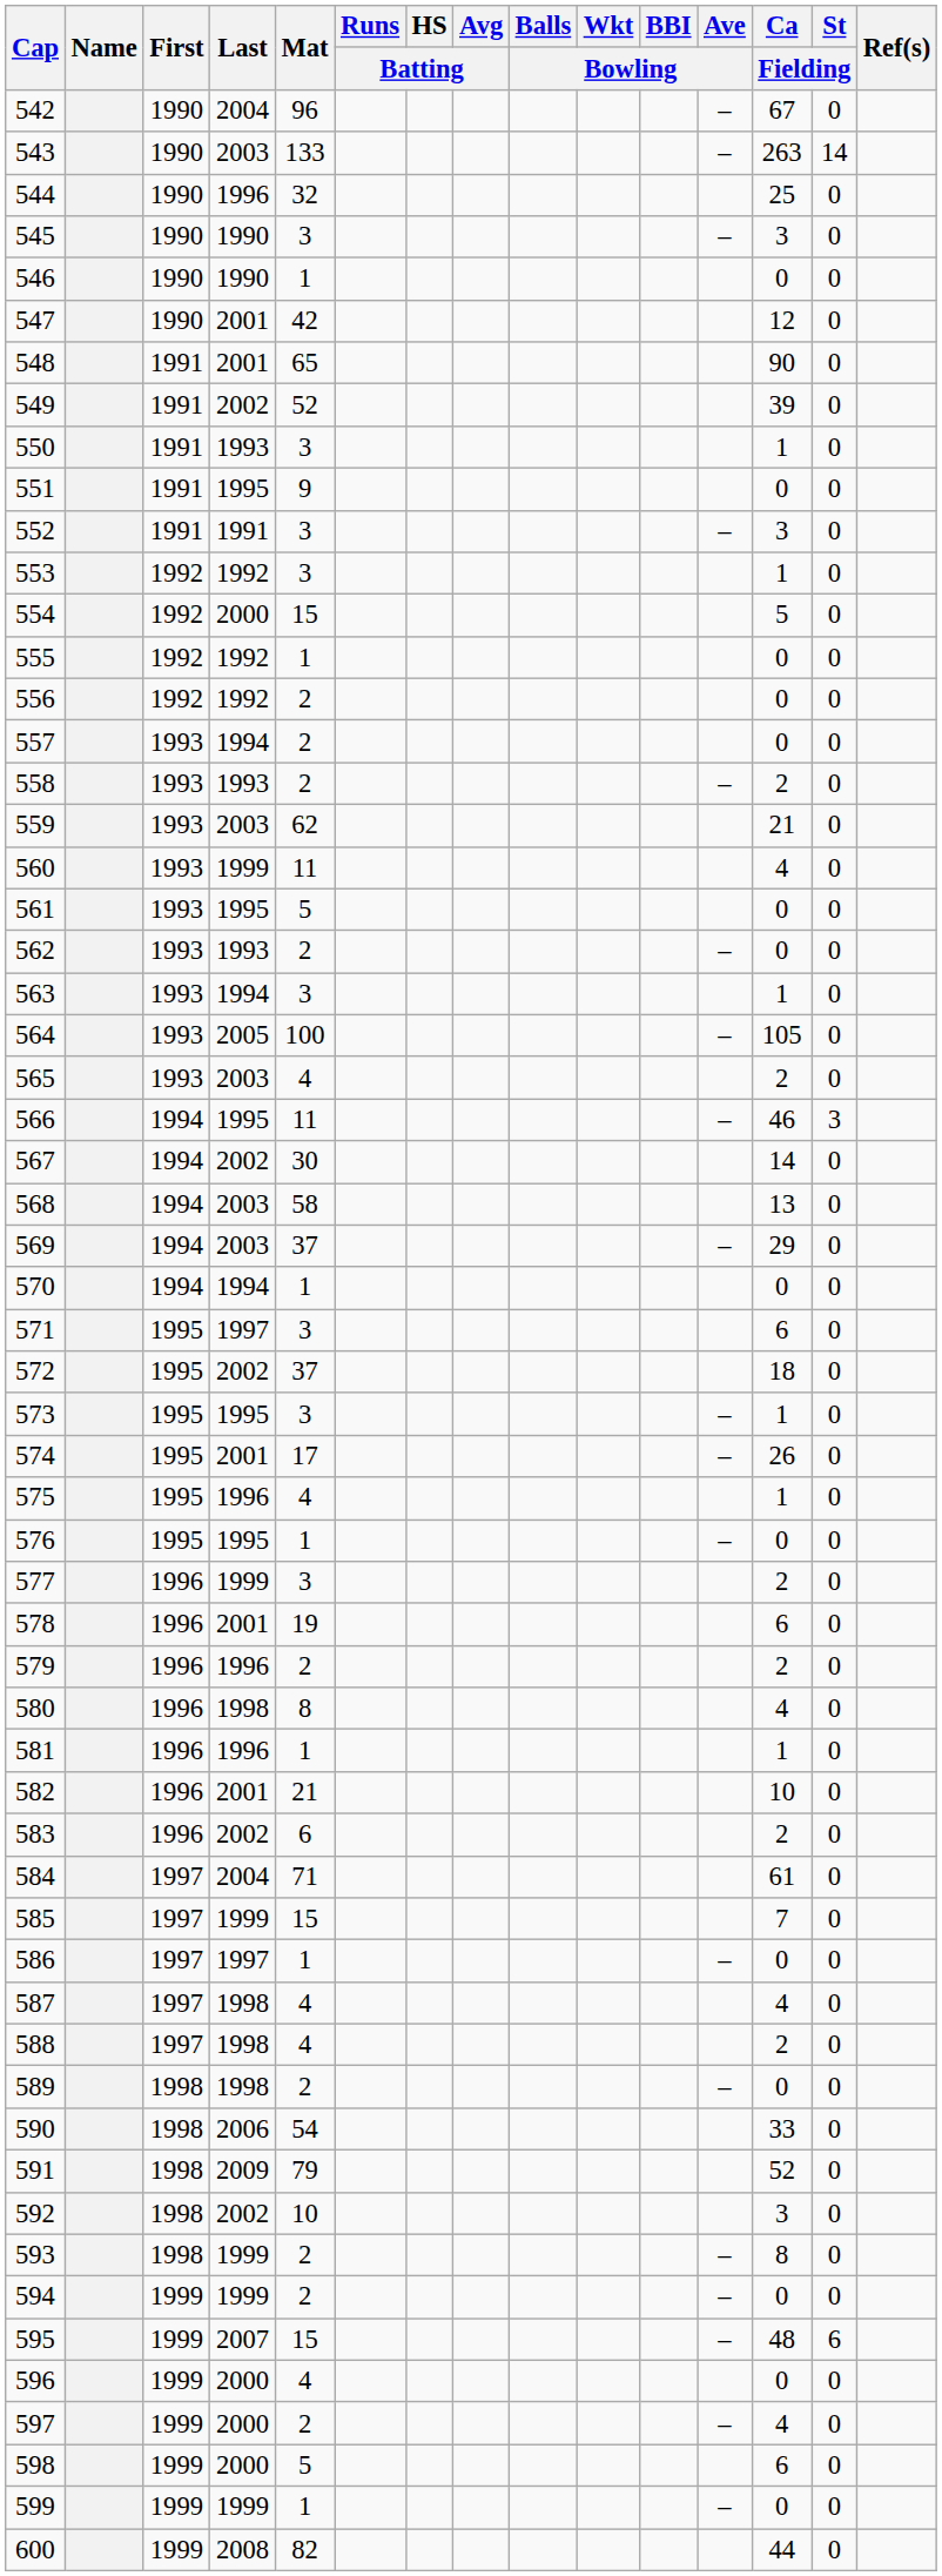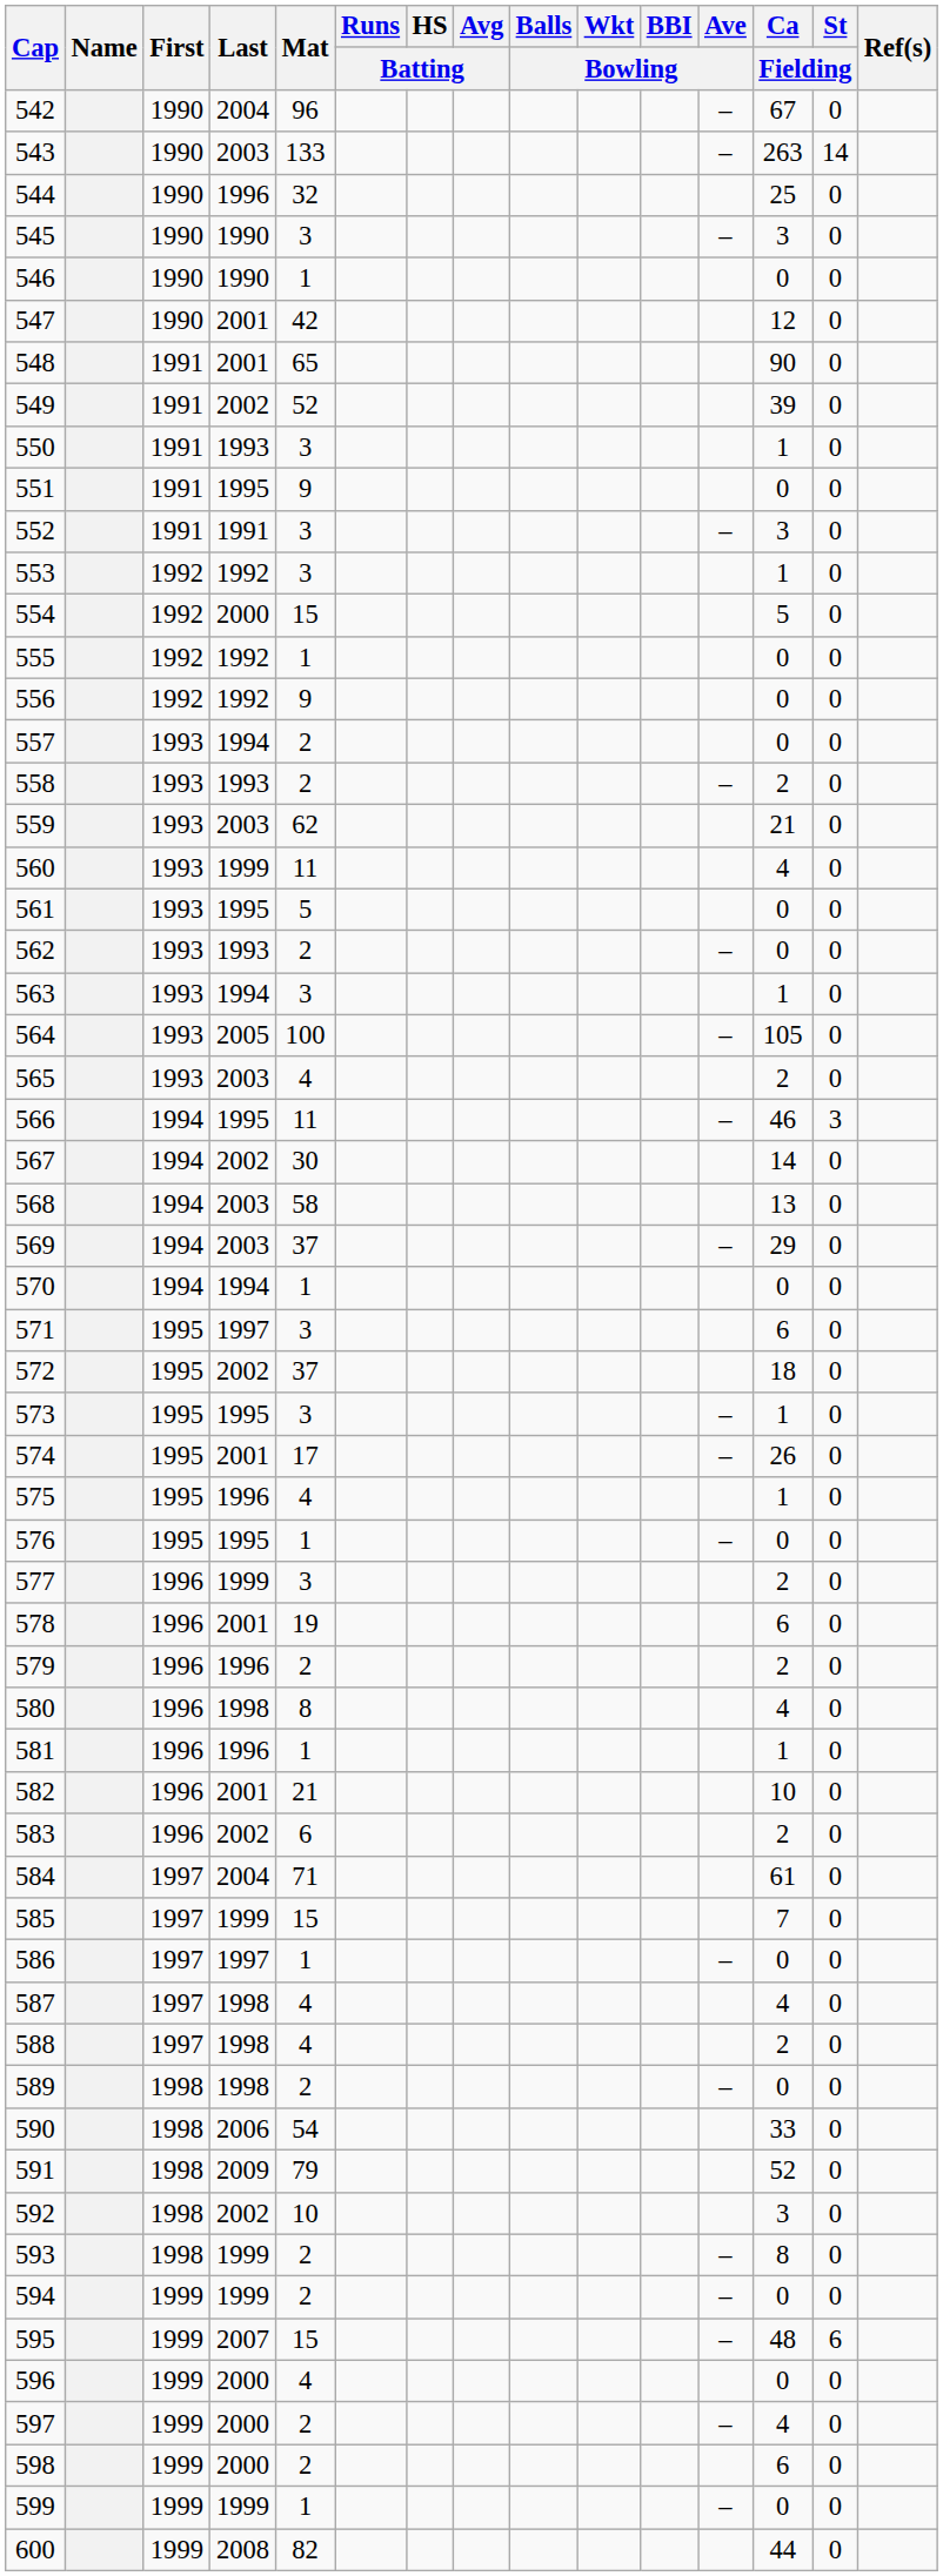 <table class="wikitable sortable plainrowheaders">
 <tr align="center">
 <th scope="col" rowspan="2"><a href='#'>Cap</a></th>
 <th scope="col" rowspan="2">Name</th>
 <th scope="col" rowspan="2">First</th>
 <th scope="col" rowspan="2">Last</th>
 <th scope="col" rowspan="2">Mat</th>
 <th scope="col"><a href='#'>Runs</a></th>
 <th scope="col">HS</th>
 <th scope="col"><a href='#'>Avg</a></th>
 <th scope="col"><a href='#'>Balls</a></th>
 <th scope="col"><a href='#'>Wkt</a></th>
 <th scope="col"><a href='#'>BBI</a></th>
 <th scope="col"><a href='#'>Ave</a></th>
 <th scope="col"><a href='#'>Ca</a></th>
 <th scope="col"><a href='#'>St</a></th>
 <th scope="col" rowspan=2 class="unsortable">Ref(s)</th>
 </tr>
 <tr class="unsortable">
 <th scope="col" colspan=3><a href='#'>Batting</a></th>
 <th scope="col" colspan=4><a href='#'>Bowling</a></th>
 <th scope="col" colspan=2><a href='#'>Fielding</a></th>
 </tr>
 <tr align="center">
 <td>542</td>
 <th scope="row"> </th>
 <td>1990</td>
 <td>2004</td>
 <td>96</td>
 <td></td>
 <td></td>
 <td></td>
 <td></td>
 <td></td>
 <td></td>
 <td>–</td>
 <td>67</td>
 <td>0</td>
 <td></td>
 </tr>
 <tr align="center">
 <td>543</td>
 <th scope="row"> </th>
 <td>1990</td>
 <td>2003</td>
 <td>133</td>
 <td></td>
 <td></td>
 <td></td>
 <td></td>
 <td></td>
 <td></td>
 <td>–</td>
 <td>263</td>
 <td>14</td>
 <td></td>
 </tr>
 <tr align="center">
 <td>544</td>
 <th scope="row"></th>
 <td>1990</td>
 <td>1996</td>
 <td>32</td>
 <td></td>
 <td></td>
 <td></td>
 <td></td>
 <td></td>
 <td></td>
 <td></td>
 <td>25</td>
 <td>0</td>
 <td></td>
 </tr>
 <tr align="center">
 <td>545</td>
 <th scope="row"></th>
 <td>1990</td>
 <td>1990</td>
 <td>3</td>
 <td></td>
 <td></td>
 <td></td>
 <td></td>
 <td></td>
 <td></td>
 <td>–</td>
 <td>3</td>
 <td>0</td>
 <td></td>
 </tr>
 <tr align="center">
 <td>546</td>
 <th scope="row"></th>
 <td>1990</td>
 <td>1990</td>
 <td>1</td>
 <td></td>
 <td></td>
 <td></td>
 <td></td>
 <td></td>
 <td></td>
 <td></td>
 <td>0</td>
 <td>0</td>
 <td></td>
 </tr>
 <tr align="center">
 <td>547</td>
 <th scope="row"></th>
 <td>1990</td>
 <td>2001</td>
 <td>42</td>
 <td></td>
 <td></td>
 <td></td>
 <td></td>
 <td></td>
 <td></td>
 <td></td>
 <td>12</td>
 <td>0</td>
 <td></td>
 </tr>
 <tr align="center">
 <td>548</td>
 <th scope="row"></th>
 <td>1991</td>
 <td>2001</td>
 <td>65</td>
 <td></td>
 <td></td>
 <td></td>
 <td></td>
 <td></td>
 <td></td>
 <td></td>
 <td>90</td>
 <td>0</td>
 <td></td>
 </tr>
 <tr align="center">
 <td>549</td>
 <th scope="row"></th>
 <td>1991</td>
 <td>2002</td>
 <td>52</td>
 <td></td>
 <td></td>
 <td></td>
 <td></td>
 <td></td>
 <td></td>
 <td></td>
 <td>39</td>
 <td>0</td>
 <td></td>
 </tr>
 <tr align="center">
 <td>550</td>
 <th scope="row"></th>
 <td>1991</td>
 <td>1993</td>
 <td>3</td>
 <td></td>
 <td></td>
 <td></td>
 <td></td>
 <td></td>
 <td></td>
 <td></td>
 <td>1</td>
 <td>0</td>
 <td></td>
 </tr>
 <tr align="center">
 <td>551</td>
 <th scope="row"></th>
 <td>1991</td>
 <td>1995</td>
 <td>9</td>
 <td></td>
 <td></td>
 <td></td>
 <td></td>
 <td></td>
 <td></td>
 <td></td>
 <td>0</td>
 <td>0</td>
 <td></td>
 </tr>
 <tr align="center">
 <td>552</td>
 <th scope="row"></th>
 <td>1991</td>
 <td>1991</td>
 <td>3</td>
 <td></td>
 <td></td>
 <td></td>
 <td></td>
 <td></td>
 <td></td>
 <td>–</td>
 <td>3</td>
 <td>0</td>
 <td></td>
 </tr>
 <tr align="center">
 <td>553</td>
 <th scope="row"></th>
 <td>1992</td>
 <td>1992</td>
 <td>3</td>
 <td></td>
 <td></td>
 <td></td>
 <td></td>
 <td></td>
 <td></td>
 <td></td>
 <td>1</td>
 <td>0</td>
 <td></td>
 </tr>
 <tr align="center">
 <td>554</td>
 <th scope="row"></th>
 <td>1992</td>
 <td>2000</td>
 <td>15</td>
 <td></td>
 <td></td>
 <td></td>
 <td></td>
 <td></td>
 <td></td>
 <td></td>
 <td>5</td>
 <td>0</td>
 <td></td>
 </tr>
 <tr align="center">
 <td>555</td>
 <th scope="row"></th>
 <td>1992</td>
 <td>1992</td>
 <td>1</td>
 <td></td>
 <td></td>
 <td></td>
 <td></td>
 <td></td>
 <td></td>
 <td></td>
 <td>0</td>
 <td>0</td>
 <td></td>
 </tr>
 <tr align="center">
 <td>556</td>
 <th scope="row"></th>
 <td>1992</td>
 <td>1992</td>
-<td>2</td>
+<td>9</td>
 <td></td>
 <td></td>
 <td></td>
 <td></td>
 <td></td>
 <td></td>
 <td></td>
 <td>0</td>
 <td>0</td>
 <td></td>
 </tr>
 <tr align="center">
 <td>557</td>
 <th scope="row"></th>
 <td>1993</td>
 <td>1994</td>
 <td>2</td>
 <td></td>
 <td></td>
 <td></td>
 <td></td>
 <td></td>
 <td></td>
 <td></td>
 <td>0</td>
 <td>0</td>
 <td></td>
 </tr>
 <tr align="center">
 <td>558</td>
 <th scope="row"> </th>
 <td>1993</td>
 <td>1993</td>
 <td>2</td>
 <td></td>
 <td></td>
 <td></td>
 <td></td>
 <td></td>
 <td></td>
 <td>–</td>
 <td>2</td>
 <td>0</td>
 <td></td>
 </tr>
 <tr align="center">
 <td>559</td>
 <th scope="row"></th>
 <td>1993</td>
 <td>2003</td>
 <td>62</td>
 <td></td>
 <td></td>
 <td></td>
 <td></td>
 <td></td>
 <td></td>
 <td></td>
 <td>21</td>
 <td>0</td>
 <td></td>
 </tr>
 <tr align="center">
 <td>560</td>
 <th scope="row"></th>
 <td>1993</td>
 <td>1999</td>
 <td>11</td>
 <td></td>
 <td></td>
 <td></td>
 <td></td>
 <td></td>
 <td></td>
 <td></td>
 <td>4</td>
 <td>0</td>
 <td></td>
 </tr>
 <tr align="center">
 <td>561</td>
 <th scope="row"></th>
 <td>1993</td>
 <td>1995</td>
 <td>5</td>
 <td></td>
 <td></td>
 <td></td>
 <td></td>
 <td></td>
 <td></td>
 <td></td>
 <td>0</td>
 <td>0</td>
 <td></td>
 </tr>
 <tr align="center">
 <td>562</td>
 <th scope="row"></th>
 <td>1993</td>
 <td>1993</td>
 <td>2</td>
 <td></td>
 <td></td>
 <td></td>
 <td></td>
 <td></td>
 <td></td>
 <td>–</td>
 <td>0</td>
 <td>0</td>
 <td></td>
 </tr>
 <tr align="center">
 <td>563</td>
 <th scope="row"></th>
 <td>1993</td>
 <td>1994</td>
 <td>3</td>
 <td></td>
 <td></td>
 <td></td>
 <td></td>
 <td></td>
 <td></td>
 <td></td>
 <td>1</td>
 <td>0</td>
 <td></td>
 </tr>
 <tr align="center">
 <td>564</td>
 <th scope="row"></th>
 <td>1993</td>
 <td>2005</td>
 <td>100</td>
 <td></td>
 <td></td>
 <td></td>
 <td></td>
 <td></td>
 <td></td>
 <td>–</td>
 <td>105</td>
 <td>0</td>
 <td></td>
 </tr>
 <tr align="center">
 <td>565</td>
 <th scope="row"></th>
 <td>1993</td>
 <td>2003</td>
 <td>4</td>
 <td></td>
 <td></td>
 <td></td>
 <td></td>
 <td></td>
 <td></td>
 <td></td>
 <td>2</td>
 <td>0</td>
 <td></td>
 </tr>
 <tr align="center">
 <td>566</td>
 <th scope="row"> </th>
 <td>1994</td>
 <td>1995</td>
 <td>11</td>
 <td></td>
 <td></td>
 <td></td>
 <td></td>
 <td></td>
 <td></td>
 <td>–</td>
 <td>46</td>
 <td>3</td>
 <td></td>
 </tr>
 <tr align="center">
 <td>567</td>
 <th scope="row"></th>
 <td>1994</td>
 <td>2002</td>
 <td>30</td>
 <td></td>
 <td></td>
 <td></td>
 <td></td>
 <td></td>
 <td></td>
 <td></td>
 <td>14</td>
 <td>0</td>
 <td></td>
 </tr>
 <tr align="center">
 <td>568</td>
 <th scope="row"></th>
 <td>1994</td>
 <td>2003</td>
 <td>58</td>
 <td></td>
 <td></td>
 <td></td>
 <td></td>
 <td></td>
 <td></td>
 <td></td>
 <td>13</td>
 <td>0</td>
 <td></td>
 </tr>
 <tr align="center">
 <td>569</td>
 <th scope="row"></th>
 <td>1994</td>
 <td>2003</td>
 <td>37</td>
 <td></td>
 <td></td>
 <td></td>
 <td></td>
 <td></td>
 <td></td>
 <td>–</td>
 <td>29</td>
 <td>0</td>
 <td></td>
 </tr>
 <tr align="center">
 <td>570</td>
 <th scope="row"></th>
 <td>1994</td>
 <td>1994</td>
 <td>1</td>
 <td></td>
 <td></td>
 <td></td>
 <td></td>
 <td></td>
 <td></td>
 <td></td>
 <td>0</td>
 <td>0</td>
 <td></td>
 </tr>
 <tr align="center">
 <td>571</td>
 <th scope="row"></th>
 <td>1995</td>
 <td>1997</td>
 <td>3</td>
 <td></td>
 <td></td>
 <td></td>
 <td></td>
 <td></td>
 <td></td>
 <td></td>
 <td>6</td>
 <td>0</td>
 <td></td>
 </tr>
 <tr align="center">
 <td>572</td>
 <th scope="row"></th>
 <td>1995</td>
 <td>2002</td>
 <td>37</td>
 <td></td>
 <td></td>
 <td></td>
 <td></td>
 <td></td>
 <td></td>
 <td></td>
 <td>18</td>
 <td>0</td>
 <td></td>
 </tr>
 <tr align="center">
 <td>573</td>
 <th scope="row"></th>
 <td>1995</td>
 <td>1995</td>
 <td>3</td>
 <td></td>
 <td></td>
 <td></td>
 <td></td>
 <td></td>
 <td></td>
 <td>–</td>
 <td>1</td>
 <td>0</td>
 <td></td>
 </tr>
 <tr align="center">
 <td>574</td>
 <th scope="row"></th>
 <td>1995</td>
 <td>2001</td>
 <td>17</td>
 <td></td>
 <td></td>
 <td></td>
 <td></td>
 <td></td>
 <td></td>
 <td>–</td>
 <td>26</td>
 <td>0</td>
 <td></td>
 </tr>
 <tr align="center">
 <td>575</td>
 <th scope="row"></th>
 <td>1995</td>
 <td>1996</td>
 <td>4</td>
 <td></td>
 <td></td>
 <td></td>
 <td></td>
 <td></td>
 <td></td>
 <td></td>
 <td>1</td>
 <td>0</td>
 <td></td>
 </tr>
 <tr align="center">
 <td>576</td>
 <th scope="row"></th>
 <td>1995</td>
 <td>1995</td>
 <td>1</td>
 <td></td>
 <td></td>
 <td></td>
 <td></td>
 <td></td>
 <td></td>
 <td>–</td>
 <td>0</td>
 <td>0</td>
 <td></td>
 </tr>
 <tr align="center">
 <td>577</td>
 <th scope="row"></th>
 <td>1996</td>
 <td>1999</td>
 <td>3</td>
 <td></td>
 <td></td>
 <td></td>
 <td></td>
 <td></td>
 <td></td>
 <td></td>
 <td>2</td>
 <td>0</td>
 <td></td>
 </tr>
 <tr align="center">
 <td>578</td>
 <th scope="row"></th>
 <td>1996</td>
 <td>2001</td>
 <td>19</td>
 <td></td>
 <td></td>
 <td></td>
 <td></td>
 <td></td>
 <td></td>
 <td></td>
 <td>6</td>
 <td>0</td>
 <td></td>
 </tr>
 <tr align="center">
 <td>579</td>
 <th scope="row"></th>
 <td>1996</td>
 <td>1996</td>
 <td>2</td>
 <td></td>
 <td></td>
 <td></td>
 <td></td>
 <td></td>
 <td></td>
 <td></td>
 <td>2</td>
 <td>0</td>
 <td></td>
 </tr>
 <tr align="center">
 <td>580</td>
 <th scope="row"></th>
 <td>1996</td>
 <td>1998</td>
 <td>8</td>
 <td></td>
 <td></td>
 <td></td>
 <td></td>
 <td></td>
 <td></td>
 <td></td>
 <td>4</td>
 <td>0</td>
 <td></td>
 </tr>
 <tr align="center">
 <td>581</td>
 <th scope="row"></th>
 <td>1996</td>
 <td>1996</td>
 <td>1</td>
 <td></td>
 <td></td>
 <td></td>
 <td></td>
 <td></td>
 <td></td>
 <td></td>
 <td>1</td>
 <td>0</td>
 <td></td>
 </tr>
 <tr align="center">
 <td>582</td>
 <th scope="row"></th>
 <td>1996</td>
 <td>2001</td>
 <td>21</td>
 <td></td>
 <td></td>
 <td></td>
 <td></td>
 <td></td>
 <td></td>
 <td></td>
 <td>10</td>
 <td>0</td>
 <td></td>
 </tr>
 <tr align="center">
 <td>583</td>
 <th scope="row"></th>
 <td>1996</td>
 <td>2002</td>
 <td>6</td>
 <td></td>
 <td></td>
 <td></td>
 <td></td>
 <td></td>
 <td></td>
 <td></td>
 <td>2</td>
 <td>0</td>
 <td></td>
 </tr>
 <tr align="center">
 <td>584</td>
 <th scope="row"> </th>
 <td>1997</td>
 <td>2004</td>
 <td>71</td>
 <td></td>
 <td></td>
 <td></td>
 <td></td>
 <td></td>
 <td></td>
 <td></td>
 <td>61</td>
 <td>0</td>
 <td></td>
 </tr>
 <tr align="center">
 <td>585</td>
 <th scope="row"></th>
 <td>1997</td>
 <td>1999</td>
 <td>15</td>
 <td></td>
 <td></td>
 <td></td>
 <td></td>
 <td></td>
 <td></td>
 <td></td>
 <td>7</td>
 <td>0</td>
 <td></td>
 </tr>
 <tr align="center">
 <td>586</td>
 <th scope="row"></th>
 <td>1997</td>
 <td>1997</td>
 <td>1</td>
 <td></td>
 <td></td>
 <td></td>
 <td></td>
 <td></td>
 <td></td>
 <td>–</td>
 <td>0</td>
 <td>0</td>
 <td></td>
 </tr>
 <tr align="center">
 <td>587</td>
 <th scope="row"></th>
 <td>1997</td>
 <td>1998</td>
 <td>4</td>
 <td></td>
 <td></td>
 <td></td>
 <td></td>
 <td></td>
 <td></td>
 <td></td>
 <td>4</td>
 <td>0</td>
 <td></td>
 </tr>
 <tr align="center">
 <td>588</td>
 <th scope="row"></th>
 <td>1997</td>
 <td>1998</td>
 <td>4</td>
 <td></td>
 <td></td>
 <td></td>
 <td></td>
 <td></td>
 <td></td>
 <td></td>
 <td>2</td>
 <td>0</td>
 <td></td>
 </tr>
 <tr align="center">
 <td>589</td>
 <th scope="row"></th>
 <td>1998</td>
 <td>1998</td>
 <td>2</td>
 <td></td>
 <td></td>
 <td></td>
 <td></td>
 <td></td>
 <td></td>
 <td>–</td>
 <td>0</td>
 <td>0</td>
 <td></td>
 </tr>
 <tr align="center">
 <td>590</td>
 <th scope="row"></th>
 <td>1998</td>
 <td>2006</td>
 <td>54</td>
 <td></td>
 <td></td>
 <td></td>
 <td></td>
 <td></td>
 <td></td>
 <td></td>
 <td>33</td>
 <td>0</td>
 <td></td>
 </tr>
 <tr align="center">
 <td>591</td>
 <th scope="row"> </th>
 <td>1998</td>
 <td>2009</td>
 <td>79</td>
 <td></td>
 <td></td>
 <td></td>
 <td></td>
 <td></td>
 <td></td>
 <td></td>
 <td>52</td>
 <td>0</td>
 <td></td>
 </tr>
 <tr align="center">
 <td>592</td>
 <th scope="row"></th>
 <td>1998</td>
 <td>2002</td>
 <td>10</td>
 <td></td>
 <td></td>
 <td></td>
 <td></td>
 <td></td>
 <td></td>
 <td></td>
 <td>3</td>
 <td>0</td>
 <td></td>
 </tr>
 <tr align="center">
 <td>593</td>
 <th scope="row"> </th>
 <td>1998</td>
 <td>1999</td>
 <td>2</td>
 <td></td>
 <td></td>
 <td></td>
 <td></td>
 <td></td>
 <td></td>
 <td>–</td>
 <td>8</td>
 <td>0</td>
 <td></td>
 </tr>
 <tr align="center">
 <td>594</td>
 <th scope="row"></th>
 <td>1999</td>
 <td>1999</td>
 <td>2</td>
 <td></td>
 <td></td>
 <td></td>
 <td></td>
 <td></td>
 <td></td>
 <td>–</td>
 <td>0</td>
 <td>0</td>
 <td></td>
 </tr>
 <tr align="center">
 <td>595</td>
 <th scope="row"> </th>
 <td>1999</td>
 <td>2007</td>
 <td>15</td>
 <td></td>
 <td></td>
 <td></td>
 <td></td>
 <td></td>
 <td></td>
 <td>–</td>
 <td>48</td>
 <td>6</td>
 <td></td>
 </tr>
 <tr align="center">
 <td>596</td>
 <th scope="row"></th>
 <td>1999</td>
 <td>2000</td>
 <td>4</td>
 <td></td>
 <td></td>
 <td></td>
 <td></td>
 <td></td>
 <td></td>
 <td></td>
 <td>0</td>
 <td>0</td>
 <td></td>
 </tr>
 <tr align="center">
 <td>597</td>
 <th scope="row"></th>
 <td>1999</td>
 <td>2000</td>
 <td>2</td>
 <td></td>
 <td></td>
 <td></td>
 <td></td>
 <td></td>
 <td></td>
 <td>–</td>
 <td>4</td>
 <td>0</td>
 <td></td>
 </tr>
 <tr align="center">
 <td>598</td>
 <th scope="row"></th>
 <td>1999</td>
 <td>2000</td>
-<td>5</td>
+<td>2</td>
 <td></td>
 <td></td>
 <td></td>
 <td></td>
 <td></td>
 <td></td>
 <td></td>
 <td>6</td>
 <td>0</td>
 <td></td>
 </tr>
 <tr align="center">
 <td>599</td>
 <th scope="row"></th>
 <td>1999</td>
 <td>1999</td>
 <td>1</td>
 <td></td>
 <td></td>
 <td></td>
 <td></td>
 <td></td>
 <td></td>
 <td>–</td>
 <td>0</td>
 <td>0</td>
 <td></td>
 </tr>
 <tr align="center">
 <td>600</td>
 <th scope="row"> </th>
 <td>1999</td>
 <td>2008</td>
 <td>82</td>
 <td></td>
 <td></td>
 <td></td>
 <td></td>
 <td></td>
 <td></td>
 <td></td>
 <td>44</td>
 <td>0</td>
 <td></td>
 </tr>
 </table>
